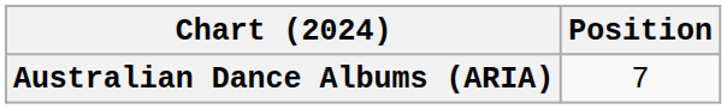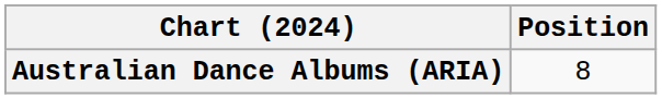 <table class="wikitable plainrowheaders" style="text-align:center">
 <tr>
 <th scope="col">Chart (2024)</th>
 <th scope="col">Position</th>
 </tr>
 <tr>
 <th scope="row">Australian Dance Albums (ARIA)</th>
-<td>7</td>
+<td>8</td>
 </tr>
 </table>
